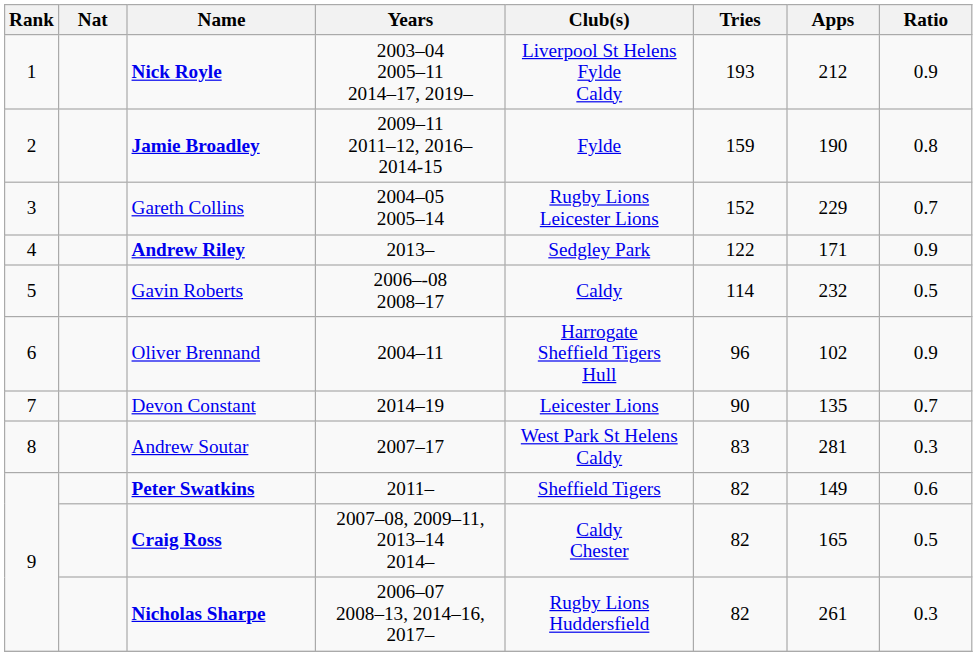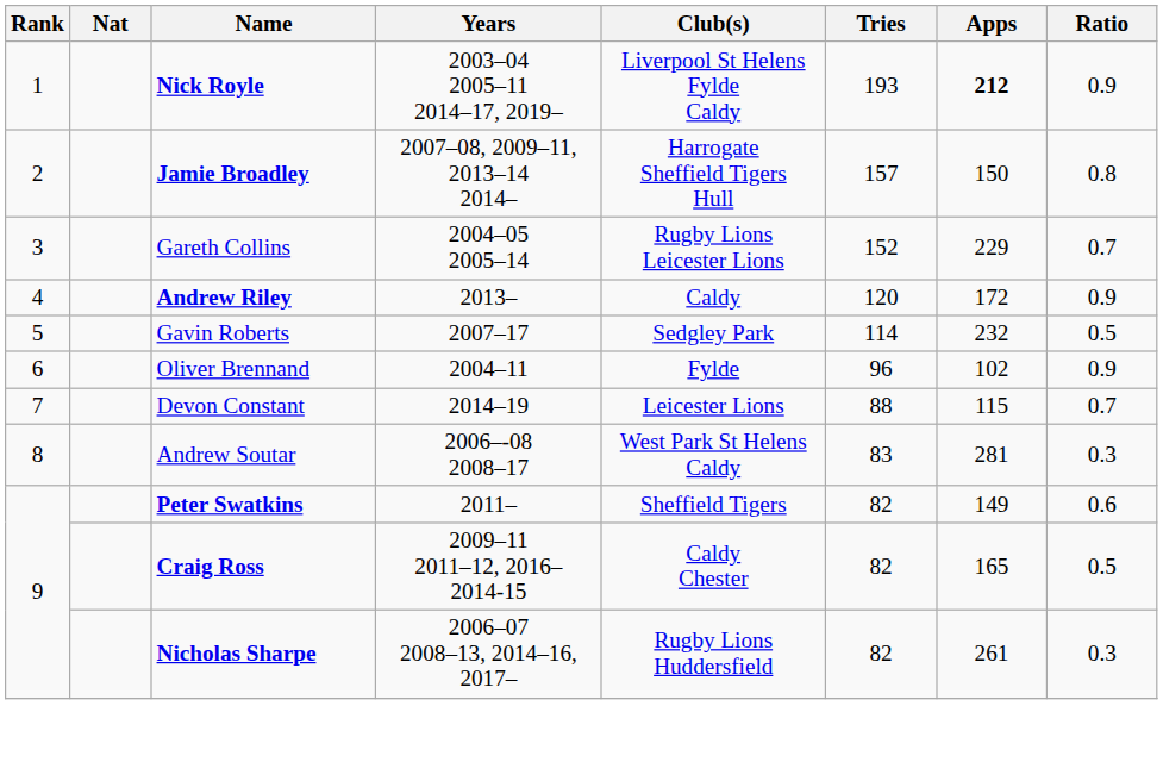 <table class="wikitable sortable" style="text-align: center">
 <tr>
 <th>Rank</th>
 <th width=50>Nat</th>
 <th width=150>Name</th>
 <th width=150>Years</th>
 <th width=150>Club(s)</th>
 <th width=70>Tries</th>
 <th width=70>Apps</th>
 <th width=70>Ratio</th>
 </tr>
 <tr>
 <td>1</td>
 <td></td>
 <td align=left><strong><a href='#'>Nick Royle</a></strong></td>
 <td>2003–04<br>2005–11<br>2014–17, 2019–</td>
 <td><a href='#'>Liverpool St Helens</a><br><a href='#'>Fylde</a><br><a href='#'>Caldy</a></td>
 <td>193</td>
-<td>212</td>
+<td><strong>212</strong></td>
 <td>0.9</td>
 </tr>
 <tr>
 <td>2</td>
 <td></td>
 <td align=left><strong><a href='#'>Jamie Broadley</a></strong></td>
-<td>2009–11<br>2011–12, 2016–<br>2014-15</td>
-<td><a href='#'>Fylde</a></td>
-<td>159</td>
-<td>190</td>
+<td>2007–08, 2009–11, 2013–14<br>2014–</td>
+<td><a href='#'>Harrogate</a><br><a href='#'>Sheffield Tigers</a><br><a href='#'>Hull</a></td>
+<td>157</td>
+<td>150</td>
 <td>0.8</td>
 </tr>
 <tr>
 <td>3</td>
 <td></td>
 <td align=left><a href='#'>Gareth Collins</a></td>
 <td>2004–05<br>2005–14</td>
 <td><a href='#'>Rugby Lions</a><br><a href='#'>Leicester Lions</a></td>
 <td>152</td>
 <td>229</td>
 <td>0.7</td>
 </tr>
 <tr>
 <td>4</td>
 <td></td>
 <td align=left><strong><a href='#'>Andrew Riley</a></strong></td>
 <td>2013–</td>
-<td><a href='#'>Sedgley Park</a></td>
-<td>122</td>
-<td>171</td>
+<td><a href='#'>Caldy</a></td>
+<td>120</td>
+<td>172</td>
 <td>0.9</td>
 </tr>
 <tr>
 <td>5</td>
 <td></td>
 <td align=left><a href='#'>Gavin Roberts</a></td>
-<td>2006–-08<br>2008–17</td>
-<td><a href='#'>Caldy</a></td>
+<td>2007–17</td>
+<td><a href='#'>Sedgley Park</a></td>
 <td>114</td>
 <td>232</td>
 <td>0.5</td>
 </tr>
 <tr>
 <td>6</td>
 <td></td>
 <td align=left><a href='#'>Oliver Brennand</a></td>
 <td>2004–11</td>
-<td><a href='#'>Harrogate</a><br><a href='#'>Sheffield Tigers</a><br><a href='#'>Hull</a></td>
+<td><a href='#'>Fylde</a></td>
 <td>96</td>
 <td>102</td>
 <td>0.9</td>
 </tr>
 <tr>
 <td>7</td>
 <td></td>
 <td align=left><a href='#'>Devon Constant</a></td>
 <td>2014–19</td>
 <td><a href='#'>Leicester Lions</a></td>
-<td>90</td>
-<td>135</td>
+<td>88</td>
+<td>115</td>
 <td>0.7</td>
 </tr>
 <tr>
 <td>8</td>
 <td></td>
 <td align=left><a href='#'>Andrew Soutar</a></td>
-<td>2007–17</td>
+<td>2006–-08<br>2008–17</td>
 <td><a href='#'>West Park St Helens</a><br><a href='#'>Caldy</a></td>
 <td>83</td>
 <td>281</td>
 <td>0.3</td>
 </tr>
 <tr>
 <td rowspan=3>9</td>
 <td></td>
 <td align=left><strong><a href='#'>Peter Swatkins</a></strong></td>
 <td>2011–</td>
 <td><a href='#'>Sheffield Tigers</a></td>
 <td>82</td>
 <td>149</td>
 <td>0.6</td>
 </tr>
 <tr>
 <td></td>
 <td align=left><strong><a href='#'>Craig Ross</a></strong></td>
-<td>2007–08, 2009–11, 2013–14<br>2014–</td>
+<td>2009–11<br>2011–12, 2016–<br>2014-15</td>
 <td><a href='#'>Caldy</a><br><a href='#'>Chester</a></td>
 <td>82</td>
 <td>165</td>
 <td>0.5</td>
 </tr>
 <tr>
 <td></td>
 <td align=left><strong><a href='#'>Nicholas Sharpe</a></strong></td>
 <td>2006–07<br>2008–13, 2014–16, 2017–</td>
 <td><a href='#'>Rugby Lions</a><br><a href='#'>Huddersfield</a></td>
 <td>82</td>
 <td>261</td>
 <td>0.3</td>
 </tr>
 <tr>
 </tr>
 </table>
